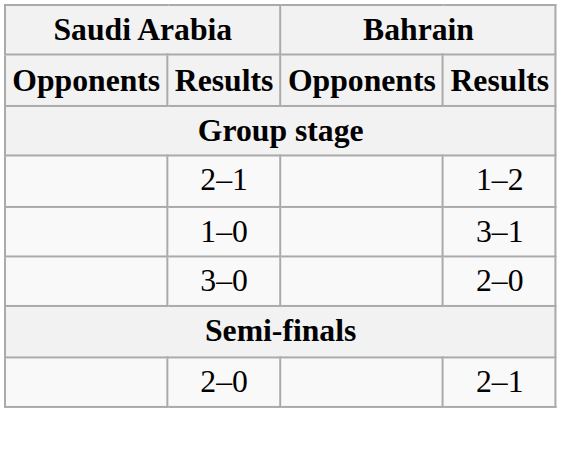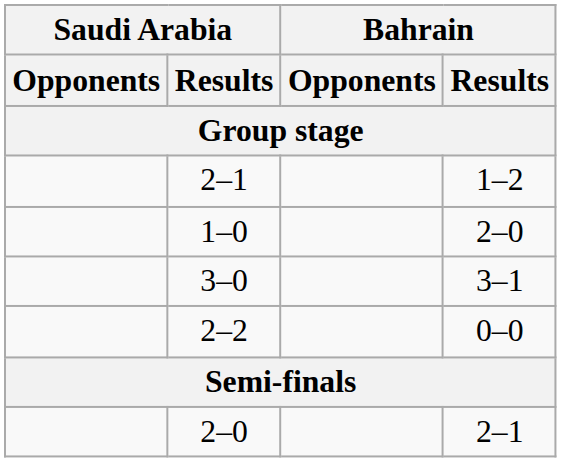 <table class="wikitable">
 <tr>
 <th colspan=2>Saudi Arabia</th>
 <th colspan=2>Bahrain</th>
 </tr>
 <tr>
 <th>Opponents</th>
 <th>Results</th>
 <th>Opponents</th>
 <th>Results</th>
 </tr>
 <tr>
 <th colspan=4>Group stage</th>
 </tr>
 <tr>
 <td></td>
 <td align=center>2–1</td>
 <td></td>
 <td align=center>1–2</td>
 </tr>
 <tr>
 <td></td>
 <td align=center>1–0</td>
 <td></td>
-<td align=center>3–1</td>
+<td align=center>2–0</td>
 </tr>
 <tr>
 <td></td>
 <td align=center>3–0</td>
 <td></td>
-<td align=center>2–0</td>
+<td align=center>3–1</td>
+</tr>
+<tr>
+<td></td>
+<td align=center>2–2</td>
+<td></td>
+<td align=center>0–0</td>
 </tr>
 <tr>
 <th colspan=4>Semi-finals</th>
 </tr>
 <tr>
 <td></td>
 <td align=center>2–0</td>
 <td></td>
 <td align=center>2–1 </td>
 </tr>
 </table>
